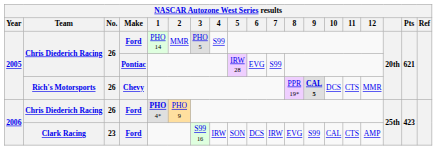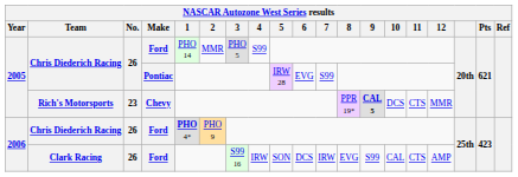 <table class="wikitable" style="text-align:center; font-size:75%">
 <tr>
 <th colspan=23><a href='#'>NASCAR Autozone West Series</a> results</th>
 </tr>
 <tr>
 <th>Year</th>
 <th>Team</th>
 <th>No.</th>
 <th>Make</th>
 <th>1</th>
 <th>2</th>
 <th>3</th>
 <th>4</th>
 <th>5</th>
 <th>6</th>
 <th>7</th>
 <th>8</th>
 <th>9</th>
 <th>10</th>
 <th>11</th>
 <th>12</th>
 <th></th>
 <th>Pts</th>
 <th>Ref</th>
 </tr>
 <tr>
 <th rowspan=3><a href='#'>2005</a></th>
 <th rowspan=2><a href='#'>Chris Diederich Racing</a></th>
 <th rowspan=2>26</th>
 <th><a href='#'>Ford</a></th>
 <td style="background:#DFFFDF;"><a href='#'>PHO</a><br><small>14</small></td>
 <td><a href='#'>MMR</a></td>
 <td style="background:#DFDFDF;"><a href='#'>PHO</a><br><small>5</small></td>
 <td><a href='#'>S99</a></td>
 <td colspan=8></td>
 <th rowspan=3>20th</th>
 <th rowspan=3>621</th>
 <th rowspan=3></th>
 </tr>
 <tr>
 <th><a href='#'>Pontiac</a></th>
 <td colspan=4></td>
 <td style="background:#EFCFFF;"><a href='#'>IRW</a><br><small>28</small></td>
 <td><a href='#'>EVG</a></td>
 <td><a href='#'>S99</a></td>
 <td colspan=5></td>
 </tr>
 <tr>
 <th><a href='#'>Rich's Motorsports</a></th>
-<th>26</th>
+<th>23</th>
 <th><a href='#'>Chevy</a></th>
 <td colspan=7></td>
 <td style="background:#EFCFFF;"><a href='#'>PPR</a><br><small>19*</small></td>
 <td style="background:#DFDFDF;"><strong><a href='#'>CAL</a><br><small>5</small></strong></td>
 <td><a href='#'>DCS</a></td>
 <td><a href='#'>CTS</a></td>
 <td><a href='#'>MMR</a></td>
 </tr>
 <tr>
 <th rowspan=2><a href='#'>2006</a></th>
 <th><a href='#'>Chris Diederich Racing</a></th>
 <th>26</th>
 <th><a href='#'>Ford</a></th>
 <td style="background:#DFDFDF;"><strong><a href='#'>PHO</a></strong><br><small>4*</small></td>
 <td style="background:#FFDF9F;"><a href='#'>PHO</a><br><small>9</small></td>
 <td colspan=10></td>
 <th rowspan=2>25th</th>
 <th rowspan=2>423</th>
 <th rowspan=2></th>
 </tr>
 <tr>
 <th><a href='#'>Clark Racing</a></th>
-<th>23</th>
+<th>26</th>
 <th><a href='#'>Ford</a></th>
 <td colspan=2></td>
 <td style="background:#DFFFDF;"><a href='#'>S99</a><br><small>16</small></td>
 <td><a href='#'>IRW</a></td>
 <td><a href='#'>SON</a></td>
 <td><a href='#'>DCS</a></td>
 <td><a href='#'>IRW</a></td>
 <td><a href='#'>EVG</a></td>
 <td><a href='#'>S99</a></td>
 <td><a href='#'>CAL</a></td>
 <td><a href='#'>CTS</a></td>
 <td><a href='#'>AMP</a></td>
 </tr>
 </table>
